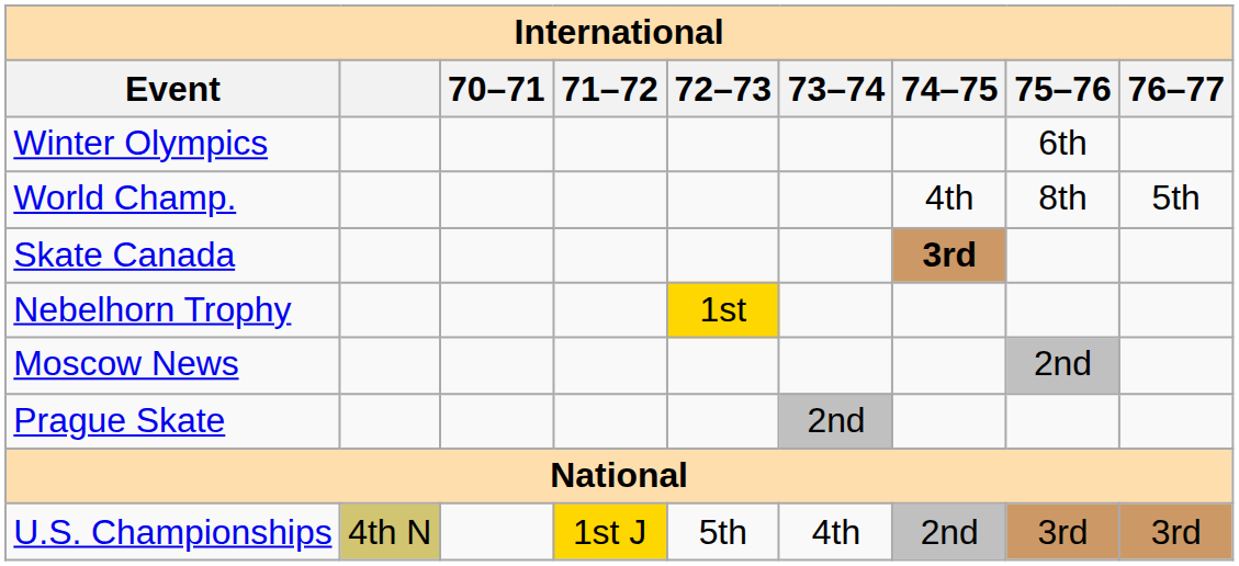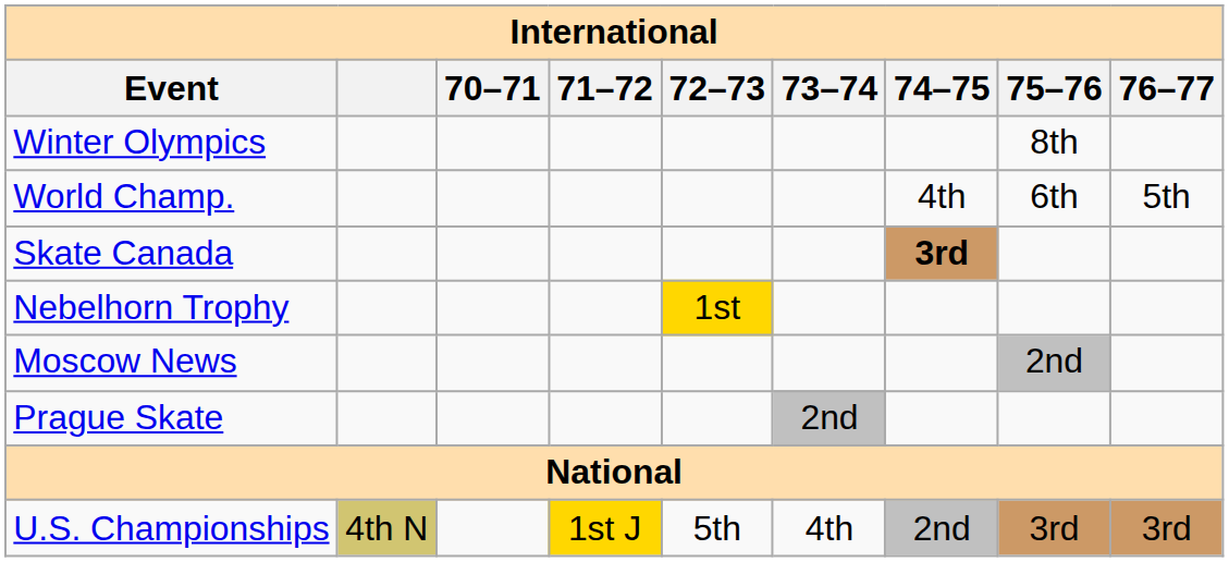 <table class="wikitable" style="text-align:center">
 <tr>
 <th style="background-color: #ffdead; " colspan=9 align=center>International</th>
 </tr>
 <tr>
 <th>Event</th>
 <th></th>
 <th>70–71</th>
 <th>71–72</th>
 <th>72–73</th>
 <th>73–74</th>
 <th>74–75</th>
 <th>75–76</th>
 <th>76–77</th>
 </tr>
 <tr>
 <td align=left><a href='#'>Winter Olympics</a></td>
 <td></td>
 <td></td>
 <td></td>
 <td></td>
 <td></td>
 <td></td>
-<td>6th</td>
+<td>8th</td>
 <td></td>
 </tr>
 <tr>
 <td align=left><a href='#'>World Champ.</a></td>
 <td></td>
 <td></td>
 <td></td>
 <td></td>
 <td></td>
 <td>4th</td>
-<td>8th</td>
+<td>6th</td>
 <td>5th</td>
 </tr>
 <tr>
 <td align=left><a href='#'>Skate Canada</a></td>
 <td></td>
 <td></td>
 <td></td>
 <td></td>
 <td></td>
 <td bgcolor=cc9966><strong>3rd</strong></td>
 <td></td>
 <td></td>
 </tr>
 <tr>
 <td align=left><a href='#'>Nebelhorn Trophy</a></td>
 <td></td>
 <td></td>
 <td></td>
 <td bgcolor=gold>1st</td>
 <td></td>
 <td></td>
 <td></td>
 <td></td>
 </tr>
 <tr>
 <td align=left><a href='#'>Moscow News</a></td>
 <td></td>
 <td></td>
 <td></td>
 <td></td>
 <td></td>
 <td></td>
 <td bgcolor=silver>2nd</td>
 <td></td>
 </tr>
 <tr>
 <td align=left><a href='#'>Prague Skate</a></td>
 <td></td>
 <td></td>
 <td></td>
 <td></td>
 <td bgcolor=silver>2nd</td>
 <td></td>
 <td></td>
 <td></td>
 </tr>
 <tr>
 <th style="background-color: #ffdead; " colspan=9 align=center>National</th>
 </tr>
 <tr>
 <td align=left><a href='#'>U.S. Championships</a></td>
 <td bgcolor=d1c571>4th N</td>
 <td></td>
 <td bgcolor=gold>1st J</td>
 <td>5th</td>
 <td>4th</td>
 <td bgcolor=silver>2nd</td>
 <td bgcolor=cc9966>3rd</td>
 <td bgcolor=cc9966>3rd</td>
 </tr>
 </table>
